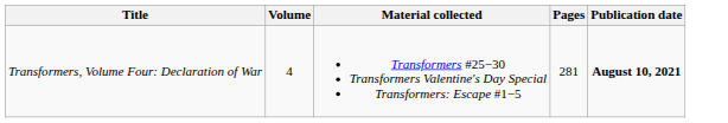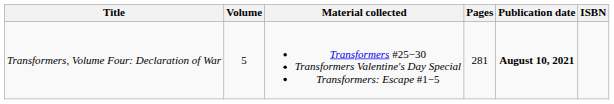 <table class="wikitable" style="text-align: center;">
 <tr>
 <th>Title</th>
 <th>Volume</th>
 <th>Material collected</th>
 <th>Pages</th>
 <th>Publication date</th>
+<th>ISBN</th>
 </tr>
 <tr>
 <td align="left"><em>Transformers, Volume Four: Declaration of War</em></td>
-<td>4</td>
+<td>5</td>
 <td><br><ul><li><em><a href='#'>Transformers</a></em> #25−30</li><li><em>Transformers Valentine's Day Special</em></li><li><em>Transformers: Escape</em> #1−5</li></ul></td>
 <td>281</td>
 <td><strong>August 10, 2021</strong></td>
+<td></td>
 </tr>
 </table>
